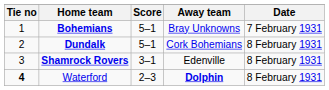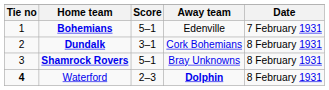 <table class="wikitable" style="text-align: center">
 <tr>
 </tr>
 <tr>
 <th>Tie no</th>
 <th>Home team</th>
 <th>Score</th>
 <th>Away team</th>
 <th>Date</th>
 </tr>
 <tr>
 <td>1</td>
 <td><strong><a href='#'>Bohemians</a></strong></td>
 <td>5–1</td>
-<td><a href='#'>Bray Unknowns</a></td>
+<td>Edenville</td>
 <td>7 February <a href='#'>1931</a></td>
 </tr>
 <tr>
 <td>2</td>
 <td><strong><a href='#'>Dundalk</a></strong></td>
-<td>5–1</td>
+<td>3–1</td>
 <td><a href='#'>Cork Bohemians</a></td>
 <td>8 February <a href='#'>1931</a></td>
 </tr>
 <tr>
 <td>3</td>
 <td><strong><a href='#'>Shamrock Rovers</a></strong></td>
-<td>3–1</td>
-<td>Edenville</td>
+<td>5–1</td>
+<td><a href='#'>Bray Unknowns</a></td>
 <td>8 February <a href='#'>1931</a></td>
 </tr>
 <tr>
 <td><strong>4</strong></td>
 <td><a href='#'>Waterford</a></td>
 <td>2–3</td>
 <td><strong><a href='#'>Dolphin</a></strong></td>
 <td>8 February <a href='#'>1931</a></td>
 </tr>
 </table>
